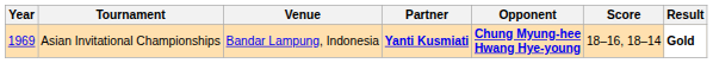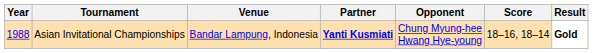 <table class="sortable wikitable" style="font-size: 90%;">
 <tr>
 <th>Year</th>
 <th>Tournament</th>
 <th>Venue</th>
 <th>Partner</th>
 <th>Opponent</th>
 <th>Score</th>
 <th>Result</th>
 </tr>
 <tr style="background:#FFE0AF">
-<td align="center"><a href='#'>1969</a></td>
+<td align="center"><a href='#'>1988</a></td>
 <td align="center">Asian Invitational Championships</td>
 <td align="left"><a href='#'>Bandar Lampung</a>, Indonesia</td>
 <td align="left"><strong> <a href='#'>Yanti Kusmiati</a></strong></td>
-<td align="left"><strong> <a href='#'>Chung Myung-hee</a> <br>  <a href='#'>Hwang Hye-young</a></strong></td>
+<td align="left"> <a href='#'>Chung Myung-hee</a> <br>  <a href='#'>Hwang Hye-young</a></td>
 <td align="left">18–16, 18–14</td>
 <td style="text-align:left; background:white"> <strong>Gold</strong></td>
 </tr>
 </table>
